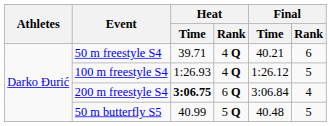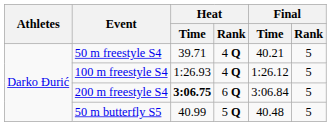 <table class=wikitable>
 <tr>
 <th rowspan="2">Athletes</th>
 <th rowspan="2">Event</th>
 <th colspan="2">Heat</th>
 <th colspan="2">Final</th>
 </tr>
 <tr>
 <th>Time</th>
 <th>Rank</th>
 <th>Time</th>
 <th>Rank</th>
 </tr>
 <tr align=center>
 <td align=left rowspan=4><a href='#'>Darko Đurić</a></td>
 <td align=left><a href='#'>50 m freestyle S4</a></td>
 <td>39.71</td>
 <td>4 <strong>Q</strong></td>
 <td>40.21</td>
-<td>6</td>
+<td>5</td>
 </tr>
 <tr align=center>
 <td align=left><a href='#'>100 m freestyle S4</a></td>
 <td>1:26.93</td>
 <td>4 <strong>Q</strong></td>
 <td>1:26.12</td>
 <td>5</td>
 </tr>
 <tr align=center>
 <td align=left><a href='#'>200 m freestyle S4</a></td>
 <td><strong>3:06.75</strong></td>
 <td>6 <strong>Q</strong></td>
 <td>3:06.84</td>
-<td>4</td>
+<td>5</td>
 </tr>
 <tr align=center>
 <td align=left><a href='#'>50 m butterfly S5</a></td>
 <td>40.99</td>
 <td>5 <strong>Q</strong></td>
 <td>40.48</td>
 <td>5</td>
 </tr>
 </table>
